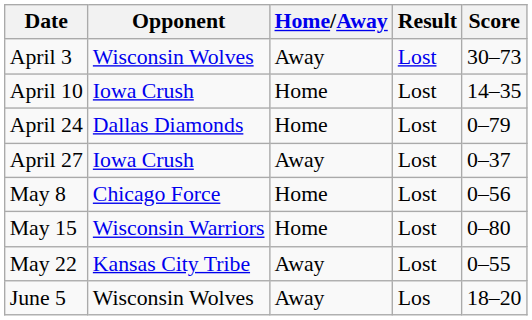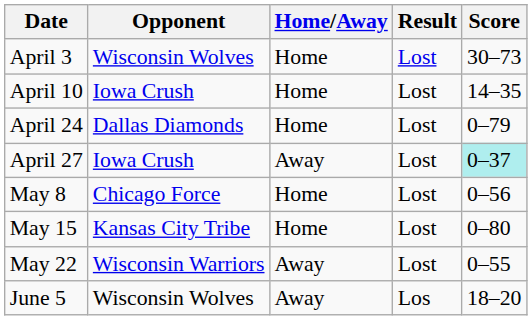 <table class="wikitable">
 <tr>
 <th>Date</th>
 <th>Opponent</th>
 <th><a href='#'>Home</a>/<a href='#'>Away</a></th>
 <th>Result</th>
 <th>Score</th>
 </tr>
 <tr>
 <td>April 3</td>
 <td><a href='#'>Wisconsin Wolves</a></td>
-<td>Away</td>
+<td>Home</td>
 <td><a href='#'>Lost</a></td>
 <td>30–73</td>
 </tr>
 <tr>
 <td>April 10</td>
 <td><a href='#'>Iowa Crush</a></td>
 <td>Home</td>
 <td>Lost</td>
 <td>14–35</td>
 </tr>
 <tr>
 <td>April 24</td>
 <td><a href='#'>Dallas Diamonds</a></td>
 <td>Home</td>
 <td>Lost</td>
 <td>0–79</td>
 </tr>
 <tr>
 <td>April 27</td>
 <td><a href='#'>Iowa Crush</a></td>
 <td>Away</td>
 <td>Lost</td>
-<td>0–37</td>
+<td style="background: paleturquoise;">0–37</td>
 </tr>
 <tr>
 <td>May 8</td>
 <td><a href='#'>Chicago Force</a></td>
 <td>Home</td>
 <td>Lost</td>
 <td>0–56</td>
 </tr>
 <tr>
 <td>May 15</td>
-<td><a href='#'>Wisconsin Warriors</a></td>
+<td><a href='#'>Kansas City Tribe</a></td>
 <td>Home</td>
 <td>Lost</td>
 <td>0–80</td>
 </tr>
 <tr>
 <td>May 22</td>
-<td><a href='#'>Kansas City Tribe</a></td>
+<td><a href='#'>Wisconsin Warriors</a></td>
 <td>Away</td>
 <td>Lost</td>
 <td>0–55</td>
 </tr>
 <tr>
 <td>June 5</td>
 <td>Wisconsin Wolves</td>
 <td>Away</td>
 <td>Los</td>
 <td>18–20</td>
 </tr>
 </table>
